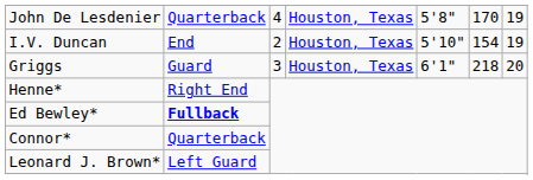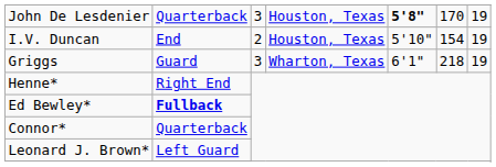 <table class="wikitable">
 <tr>
 </tr>
 <tr>
 <td>John De Lesdenier</td>
 <td><a href='#'>Quarterback</a></td>
-<td>4</td>
+<td>3</td>
 <td><a href='#'>Houston, Texas</a></td>
-<td>5'8"</td>
+<td><strong>5'8"</strong></td>
 <td>170</td>
 <td>19</td>
 </tr>
 <tr>
 <td>I.V. Duncan</td>
 <td><a href='#'>End</a></td>
 <td>2</td>
 <td><a href='#'>Houston, Texas</a></td>
 <td>5'10"</td>
 <td>154</td>
 <td>19</td>
 </tr>
 <tr>
 <td>Griggs</td>
 <td><a href='#'>Guard</a></td>
 <td>3</td>
-<td><a href='#'>Houston, Texas</a></td>
+<td><a href='#'>Wharton, Texas</a></td>
 <td>6'1"</td>
 <td>218</td>
-<td>20</td>
+<td>19</td>
 </tr>
 <tr>
 <td>Henne*</td>
 <td><a href='#'>Right End</a></td>
 </tr>
 <tr>
 <td>Ed Bewley*</td>
 <td><strong><a href='#'>Fullback</a></strong></td>
 </tr>
 <tr>
 <td>Connor*</td>
 <td><a href='#'>Quarterback</a></td>
 </tr>
 <tr>
 <td>Leonard J. Brown*</td>
 <td><a href='#'>Left Guard</a></td>
 </tr>
 <tr>
 </tr>
 </table>
